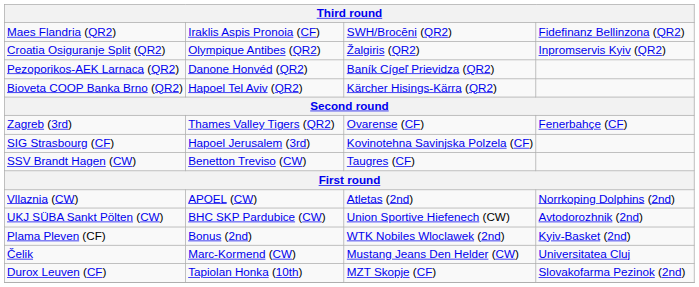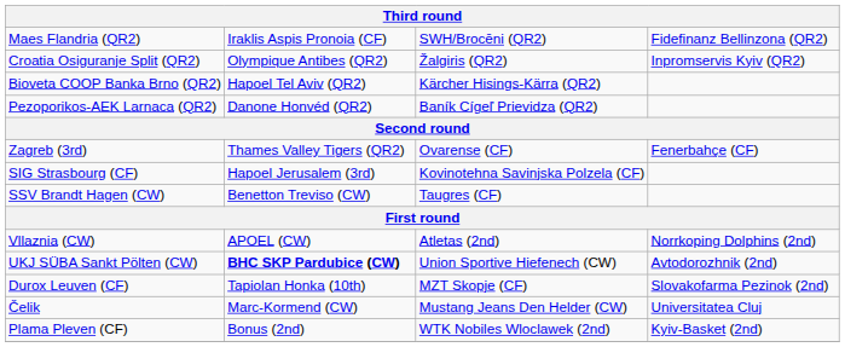 <table class="wikitable" style="white-space: nowrap;">
 <tr>
 <th colspan="4"><a href='#'>Third round</a></th>
 </tr>
 <tr>
 <td width="210"> <a href='#'>Maes Flandria</a> (<a href='#'>QR2</a>)</td>
 <td width="210"> <a href='#'>Iraklis Aspis Pronoia</a> (<a href='#'>CF</a>)</td>
 <td width="210"> <a href='#'>SWH/Brocēni</a> (<a href='#'>QR2</a>)</td>
 <td width="210"> <a href='#'>Fidefinanz Bellinzona</a> (<a href='#'>QR2</a>)</td>
 </tr>
 <tr>
 <td width="210"> <a href='#'>Croatia Osiguranje Split</a> (<a href='#'>QR2</a>)</td>
 <td width="210"> <a href='#'>Olympique Antibes</a> (<a href='#'>QR2</a>)</td>
 <td width="210"> <a href='#'>Žalgiris</a> (<a href='#'>QR2</a>)</td>
 <td width="210"> <a href='#'>Inpromservis Kyiv</a> (<a href='#'>QR2</a>)</td>
 </tr>
 <tr>
+<td width="210"> <a href='#'>Bioveta COOP Banka Brno</a> (<a href='#'>QR2</a>)</td>
+<td width="210"> <a href='#'>Hapoel Tel Aviv</a> (<a href='#'>QR2</a>)</td>
+<td width="210"> <a href='#'>Kärcher Hisings-Kärra</a> (<a href='#'>QR2</a>)</td>
+<td width="210"></td>
+</tr>
+<tr>
 <td width="210"> <a href='#'>Pezoporikos-AEK Larnaca</a> (<a href='#'>QR2</a>)</td>
 <td width="210"> <a href='#'>Danone Honvéd</a> (<a href='#'>QR2</a>)</td>
 <td width="210"> <a href='#'>Baník Cígeľ Prievidza</a> (<a href='#'>QR2</a>)</td>
-<td width="210"></td>
-</tr>
-<tr>
-<td width="210"> <a href='#'>Bioveta COOP Banka Brno</a> (<a href='#'>QR2</a>)</td>
-<td width="210"> <a href='#'>Hapoel Tel Aviv</a> (<a href='#'>QR2</a>)</td>
-<td width="210"> <a href='#'>Kärcher Hisings-Kärra</a> (<a href='#'>QR2</a>)</td>
 <td width="210"></td>
 </tr>
 <tr>
 <th colspan="4"><a href='#'>Second round</a></th>
 </tr>
 <tr>
 <td width="210"> <a href='#'>Zagreb</a> (<a href='#'>3rd</a>)</td>
 <td width="210"> <a href='#'>Thames Valley Tigers</a> (<a href='#'>QR2</a>)</td>
 <td width="210"> <a href='#'>Ovarense</a> (<a href='#'>CF</a>)</td>
 <td width="210"> <a href='#'>Fenerbahçe</a> (<a href='#'>CF</a>)</td>
 </tr>
 <tr>
 <td width="210"> <a href='#'>SIG Strasbourg</a> (<a href='#'>CF</a>)</td>
 <td width="210"> <a href='#'>Hapoel Jerusalem</a> (<a href='#'>3rd</a>)</td>
 <td width="210"> <a href='#'>Kovinotehna Savinjska Polzela</a> (<a href='#'>CF</a>)</td>
 <td width="210"></td>
 </tr>
 <tr>
 <td width="210"> <a href='#'>SSV Brandt Hagen</a> (<a href='#'>CW</a>)</td>
 <td width="210"> <a href='#'>Benetton Treviso</a> (<a href='#'>CW</a>)</td>
 <td width="210"> <a href='#'>Taugres</a> (<a href='#'>CF</a>)</td>
 <td width="210"></td>
 </tr>
 <tr>
 <th colspan="4"><a href='#'>First round</a></th>
 </tr>
 <tr>
 <td width="210"> <a href='#'>Vllaznia</a> (<a href='#'>CW</a>)</td>
 <td width="210"> <a href='#'>APOEL</a> (<a href='#'>CW</a>)</td>
 <td width="210"> <a href='#'>Atletas</a> (<a href='#'>2nd</a>)</td>
 <td width="210"> <a href='#'>Norrkoping Dolphins</a> (<a href='#'>2nd</a>)</td>
 </tr>
 <tr>
 <td width="210"> <a href='#'>UKJ SÜBA Sankt Pölten</a> (<a href='#'>CW</a>)</td>
-<td width="210"> <a href='#'>BHC SKP Pardubice</a> (<a href='#'>CW</a>)</td>
+<td width="210"><strong> <a href='#'>BHC SKP Pardubice</a> (<a href='#'>CW</a>)</strong></td>
 <td width="210"> <a href='#'>Union Sportive Hiefenech</a> (CW)</td>
 <td width="210"> <a href='#'>Avtodorozhnik</a> (<a href='#'>2nd</a>)</td>
+</tr>
+<tr>
+<td width="210"> <a href='#'>Durox Leuven</a> (<a href='#'>CF</a>)</td>
+<td width="210"> <a href='#'>Tapiolan Honka</a> (<a href='#'>10th</a>)</td>
+<td width="210"> <a href='#'>MZT Skopje</a> (<a href='#'>CF</a>)</td>
+<td width="210"> <a href='#'>Slovakofarma Pezinok</a> (<a href='#'>2nd</a>)</td>
+</tr>
+<tr>
+<td width="210"> <a href='#'>Čelik</a></td>
+<td width="210"> <a href='#'>Marc-Kormend</a> (<a href='#'>CW</a>)</td>
+<td width="210"> <a href='#'>Mustang Jeans Den Helder</a> (<a href='#'>CW</a>)</td>
+<td width="210"> <a href='#'>Universitatea Cluj</a></td>
 </tr>
 <tr>
 <td width="210"> <a href='#'>Plama Pleven</a> (CF)</td>
 <td width="210"> <a href='#'>Bonus</a> (<a href='#'>2nd</a>)</td>
 <td width="210"> <a href='#'>WTK Nobiles Wloclawek</a> (<a href='#'>2nd</a>)</td>
 <td width="210"> <a href='#'>Kyiv-Basket</a> (<a href='#'>2nd</a>)</td>
 </tr>
 <tr>
-<td width="210"> <a href='#'>Čelik</a></td>
-<td width="210"> <a href='#'>Marc-Kormend</a> (<a href='#'>CW</a>)</td>
-<td width="210"> <a href='#'>Mustang Jeans Den Helder</a> (<a href='#'>CW</a>)</td>
-<td width="210"> <a href='#'>Universitatea Cluj</a></td>
-</tr>
-<tr>
-<td width="210"> <a href='#'>Durox Leuven</a> (<a href='#'>CF</a>)</td>
-<td width="210"> <a href='#'>Tapiolan Honka</a> (<a href='#'>10th</a>)</td>
-<td width="210"> <a href='#'>MZT Skopje</a> (<a href='#'>CF</a>)</td>
-<td width="210"> <a href='#'>Slovakofarma Pezinok</a> (<a href='#'>2nd</a>)</td>
-</tr>
-<tr>
 </tr>
 </table>
